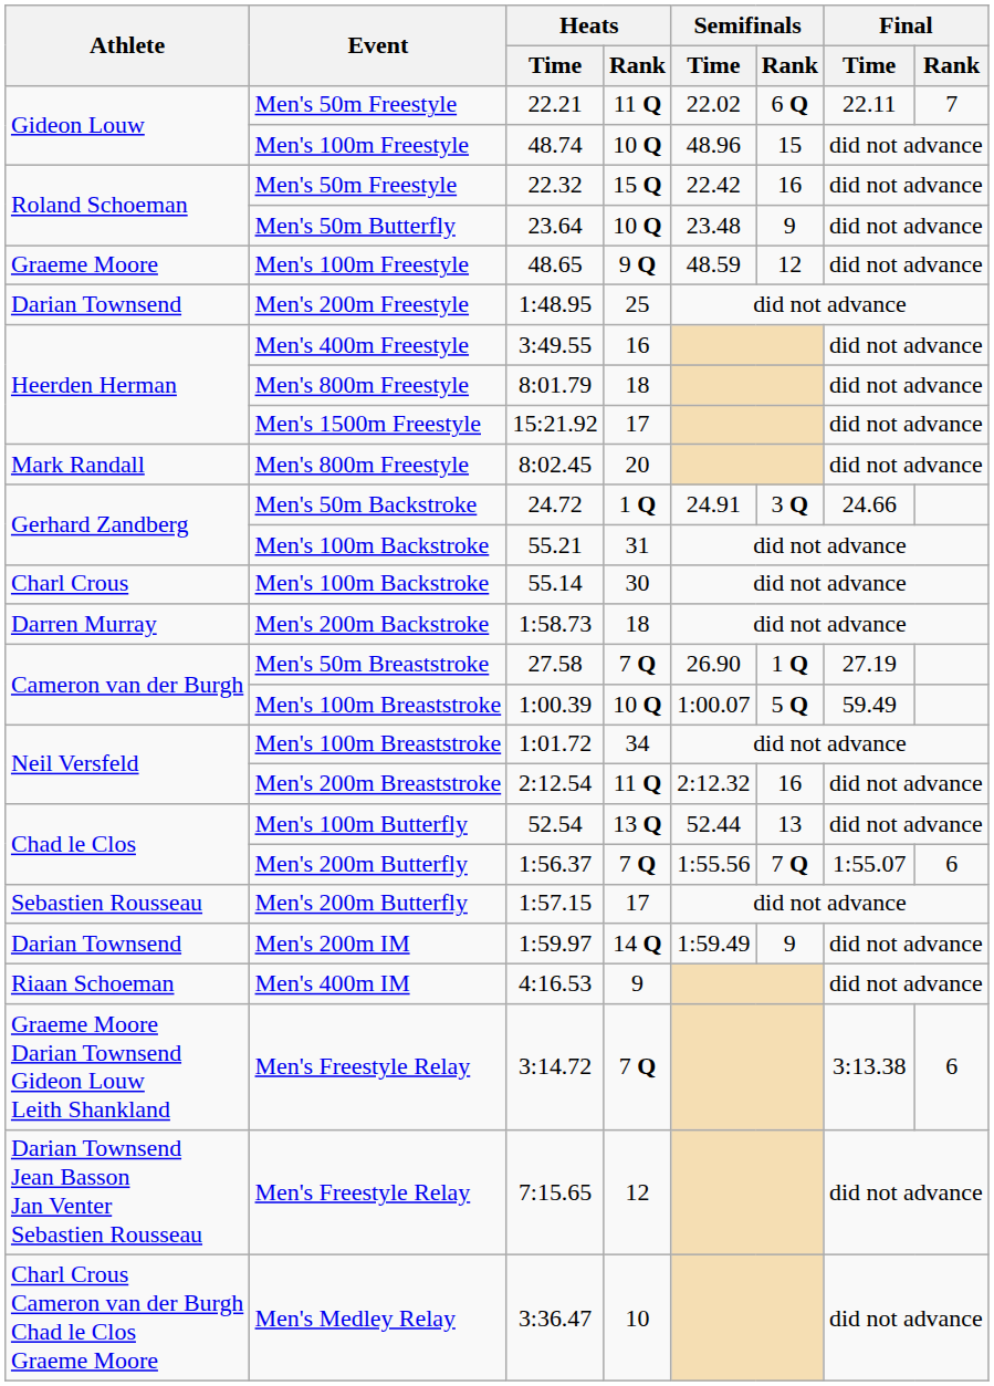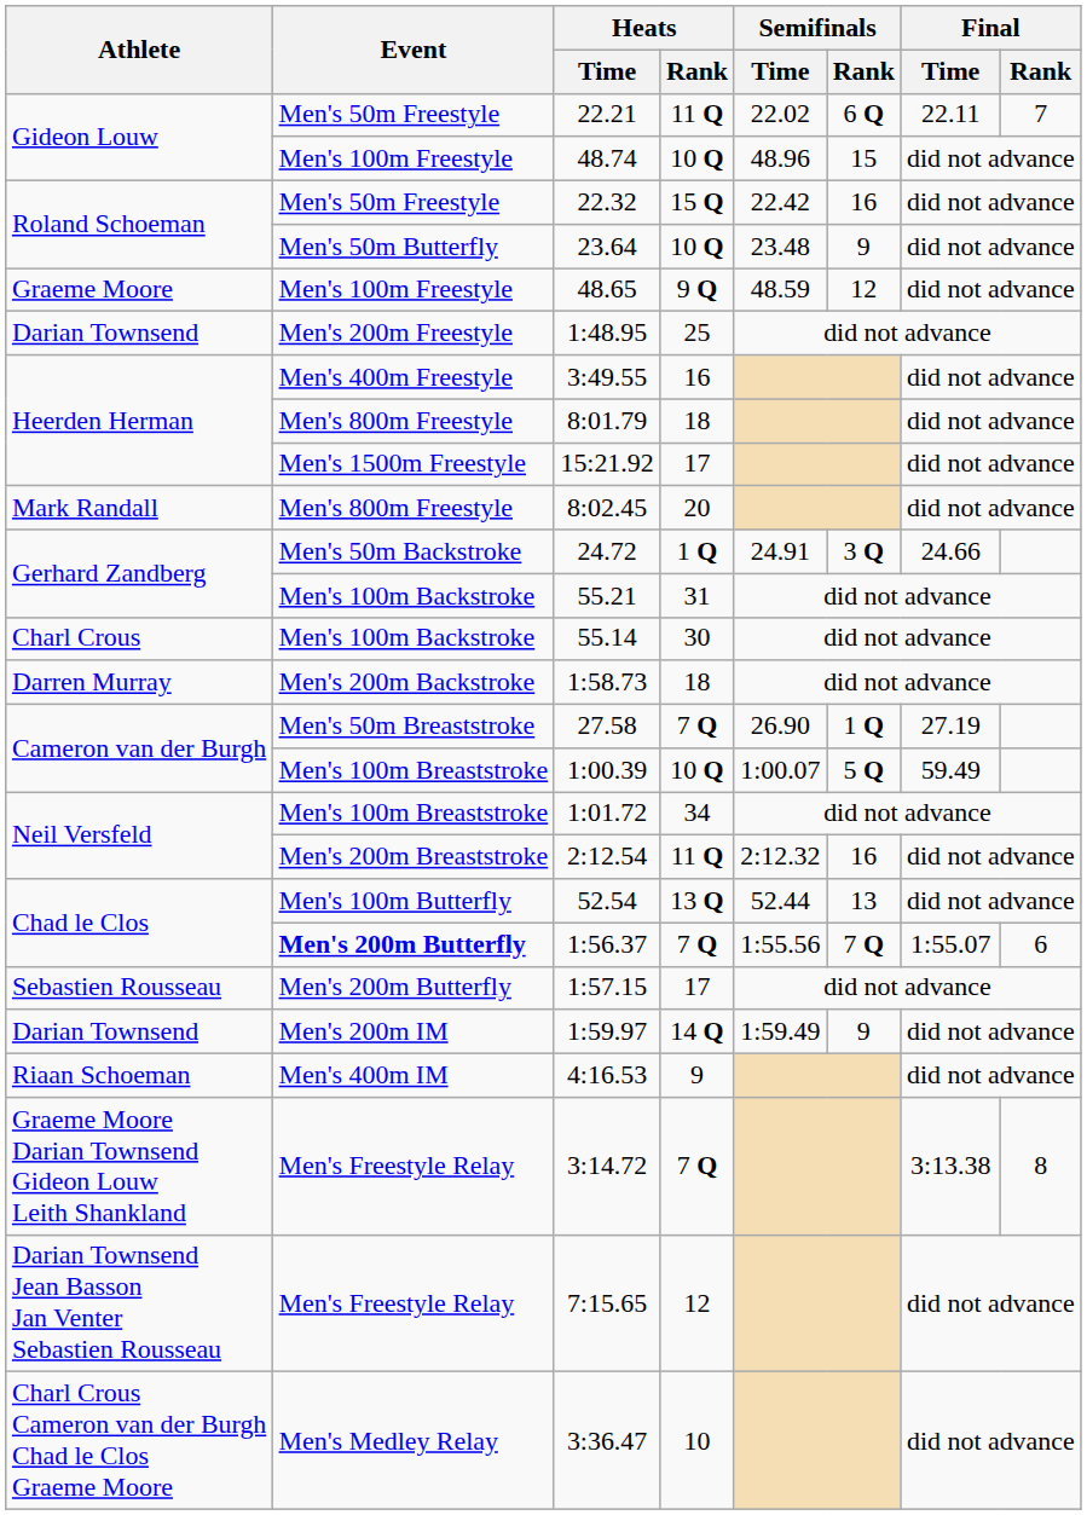 <table class=wikitable style="font-size:90%">
 <tr>
 <th rowspan="2">Athlete</th>
 <th rowspan="2">Event</th>
 <th colspan="2">Heats</th>
 <th colspan="2">Semifinals</th>
 <th colspan="2">Final</th>
 </tr>
 <tr>
 <th>Time</th>
 <th>Rank</th>
 <th>Time</th>
 <th>Rank</th>
 <th>Time</th>
 <th>Rank</th>
 </tr>
 <tr>
 <td rowspan="2"><a href='#'>Gideon Louw</a></td>
 <td><a href='#'>Men's 50m Freestyle</a></td>
 <td align=center>22.21</td>
 <td align=center>11 <strong>Q</strong></td>
 <td align=center>22.02</td>
 <td align=center>6 <strong>Q</strong></td>
 <td align=center>22.11</td>
 <td align=center>7</td>
 </tr>
 <tr>
 <td><a href='#'>Men's 100m Freestyle</a></td>
 <td align=center>48.74</td>
 <td align=center>10 <strong>Q</strong></td>
 <td align=center>48.96</td>
 <td align=center>15</td>
 <td align=center colspan=2>did not advance</td>
 </tr>
 <tr>
 <td rowspan="2"><a href='#'>Roland Schoeman</a></td>
 <td><a href='#'>Men's 50m Freestyle</a></td>
 <td align=center>22.32</td>
 <td align=center>15 <strong>Q</strong></td>
 <td align=center>22.42</td>
 <td align=center>16</td>
 <td align=center colspan=2>did not advance</td>
 </tr>
 <tr>
 <td><a href='#'>Men's 50m Butterfly</a></td>
 <td align=center>23.64</td>
 <td align=center>10 <strong>Q</strong></td>
 <td align=center>23.48</td>
 <td align=center>9</td>
 <td align=center colspan=2>did not advance</td>
 </tr>
 <tr>
 <td rowspan="1"><a href='#'>Graeme Moore</a></td>
 <td><a href='#'>Men's 100m Freestyle</a></td>
 <td align=center>48.65</td>
 <td align=center>9 <strong>Q</strong></td>
 <td align=center>48.59</td>
 <td align=center>12</td>
 <td align=center colspan=2>did not advance</td>
 </tr>
 <tr>
 <td rowspan="1"><a href='#'>Darian Townsend</a></td>
 <td><a href='#'>Men's 200m Freestyle</a></td>
 <td align=center>1:48.95</td>
 <td align=center>25</td>
 <td align=center colspan=4>did not advance</td>
 </tr>
 <tr>
 <td rowspan="3"><a href='#'>Heerden Herman</a></td>
 <td><a href='#'>Men's 400m Freestyle</a></td>
 <td align=center>3:49.55</td>
 <td align=center>16</td>
 <td colspan= 2 bgcolor="wheat"></td>
 <td align=center colspan=2>did not advance</td>
 </tr>
 <tr>
 <td><a href='#'>Men's 800m Freestyle</a></td>
 <td align=center>8:01.79</td>
 <td align=center>18</td>
 <td colspan= 2 bgcolor="wheat"></td>
 <td align=center colspan=2>did not advance</td>
 </tr>
 <tr>
 <td><a href='#'>Men's 1500m Freestyle</a></td>
 <td align=center>15:21.92</td>
 <td align=center>17</td>
 <td colspan= 2 bgcolor="wheat"></td>
 <td align=center colspan=2>did not advance</td>
 </tr>
 <tr>
 <td rowspan="1"><a href='#'>Mark Randall</a></td>
 <td><a href='#'>Men's 800m Freestyle</a></td>
 <td align=center>8:02.45</td>
 <td align=center>20</td>
 <td colspan= 2 bgcolor="wheat"></td>
 <td align=center colspan=2>did not advance</td>
 </tr>
 <tr>
 <td rowspan="2"><a href='#'>Gerhard Zandberg</a></td>
 <td><a href='#'>Men's 50m Backstroke</a></td>
 <td align=center>24.72</td>
 <td align=center>1 <strong>Q</strong></td>
 <td align=center>24.91</td>
 <td align=center>3 <strong>Q</strong></td>
 <td align=center>24.66</td>
 <td align=center></td>
 </tr>
 <tr>
 <td><a href='#'>Men's 100m Backstroke</a></td>
 <td align=center>55.21</td>
 <td align=center>31</td>
 <td align=center colspan=4>did not advance</td>
 </tr>
 <tr>
 <td rowspan="1"><a href='#'>Charl Crous</a></td>
 <td><a href='#'>Men's 100m Backstroke</a></td>
 <td align=center>55.14</td>
 <td align=center>30</td>
 <td align=center colspan=4>did not advance</td>
 </tr>
 <tr>
 <td rowspan="1"><a href='#'>Darren Murray</a></td>
 <td><a href='#'>Men's 200m Backstroke</a></td>
 <td align=center>1:58.73</td>
 <td align=center>18</td>
 <td align=center colspan=4>did not advance</td>
 </tr>
 <tr>
 <td rowspan="2"><a href='#'>Cameron van der Burgh</a></td>
 <td><a href='#'>Men's 50m Breaststroke</a></td>
 <td align=center>27.58</td>
 <td align=center>7 <strong>Q</strong></td>
 <td align=center>26.90</td>
 <td align=center>1 <strong>Q</strong></td>
 <td align=center>27.19</td>
 <td align=center></td>
 </tr>
 <tr>
 <td><a href='#'>Men's 100m Breaststroke</a></td>
 <td align=center>1:00.39</td>
 <td align=center>10 <strong>Q</strong></td>
 <td align=center>1:00.07</td>
 <td align=center>5 <strong>Q</strong></td>
 <td align=center>59.49</td>
 <td align=center></td>
 </tr>
 <tr>
 <td rowspan="2"><a href='#'>Neil Versfeld</a></td>
 <td><a href='#'>Men's 100m Breaststroke</a></td>
 <td align=center>1:01.72</td>
 <td align=center>34</td>
 <td align=center colspan=4>did not advance</td>
 </tr>
 <tr>
 <td><a href='#'>Men's 200m Breaststroke</a></td>
 <td align=center>2:12.54</td>
 <td align=center>11 <strong>Q</strong></td>
 <td align=center>2:12.32</td>
 <td align=center>16</td>
 <td align=center colspan=2>did not advance</td>
 </tr>
 <tr>
 <td rowspan="2"><a href='#'>Chad le Clos</a></td>
 <td><a href='#'>Men's 100m Butterfly</a></td>
 <td align=center>52.54</td>
 <td align=center>13 <strong>Q</strong></td>
 <td align=center>52.44</td>
 <td align=center>13</td>
 <td align=center colspan=2>did not advance</td>
 </tr>
 <tr>
-<td><a href='#'>Men's 200m Butterfly</a></td>
+<td><strong><a href='#'>Men's 200m Butterfly</a></strong></td>
 <td align=center>1:56.37</td>
 <td align=center>7 <strong>Q</strong></td>
 <td align=center>1:55.56</td>
 <td align=center>7 <strong>Q</strong></td>
 <td align=center>1:55.07</td>
 <td align=center>6</td>
 </tr>
 <tr>
 <td rowspan="1"><a href='#'>Sebastien Rousseau</a></td>
 <td><a href='#'>Men's 200m Butterfly</a></td>
 <td align=center>1:57.15</td>
 <td align=center>17</td>
 <td align=center colspan=4>did not advance</td>
 </tr>
 <tr>
 <td rowspan="1"><a href='#'>Darian Townsend</a></td>
 <td><a href='#'>Men's 200m IM</a></td>
 <td align=center>1:59.97</td>
 <td align=center>14 <strong>Q</strong></td>
 <td align=center>1:59.49</td>
 <td align=center>9</td>
 <td align=center colspan=2>did not advance</td>
 </tr>
 <tr>
 <td rowspan="1"><a href='#'>Riaan Schoeman</a></td>
 <td><a href='#'>Men's 400m IM</a></td>
 <td align=center>4:16.53</td>
 <td align=center>9</td>
 <td colspan= 2 bgcolor="wheat"></td>
 <td align=center colspan=2>did not advance</td>
 </tr>
 <tr>
 <td rowspan="1"><a href='#'>Graeme Moore</a><br><a href='#'>Darian Townsend</a><br><a href='#'>Gideon Louw</a><br><a href='#'>Leith Shankland</a></td>
 <td><a href='#'>Men's  Freestyle Relay</a></td>
 <td align=center>3:14.72</td>
 <td align=center>7 <strong>Q</strong></td>
 <td colspan= 2 bgcolor="wheat"></td>
 <td align=center>3:13.38</td>
-<td align=center>6</td>
+<td align=center>8</td>
 </tr>
 <tr>
 <td rowspan="1"><a href='#'>Darian Townsend</a><br><a href='#'>Jean Basson</a><br><a href='#'>Jan Venter</a><br><a href='#'>Sebastien Rousseau</a></td>
 <td><a href='#'>Men's  Freestyle Relay</a></td>
 <td align=center>7:15.65</td>
 <td align=center>12</td>
 <td colspan= 2 bgcolor="wheat"></td>
 <td align=center colspan=2>did not advance</td>
 </tr>
 <tr>
 <td rowspan="1"><a href='#'>Charl Crous</a><br><a href='#'>Cameron van der Burgh</a><br><a href='#'>Chad le Clos</a><br><a href='#'>Graeme Moore</a></td>
 <td><a href='#'>Men's  Medley Relay</a></td>
 <td align=center>3:36.47</td>
 <td align=center>10</td>
 <td colspan= 2 bgcolor="wheat"></td>
 <td align=center colspan=2>did not advance</td>
 </tr>
 </table>
